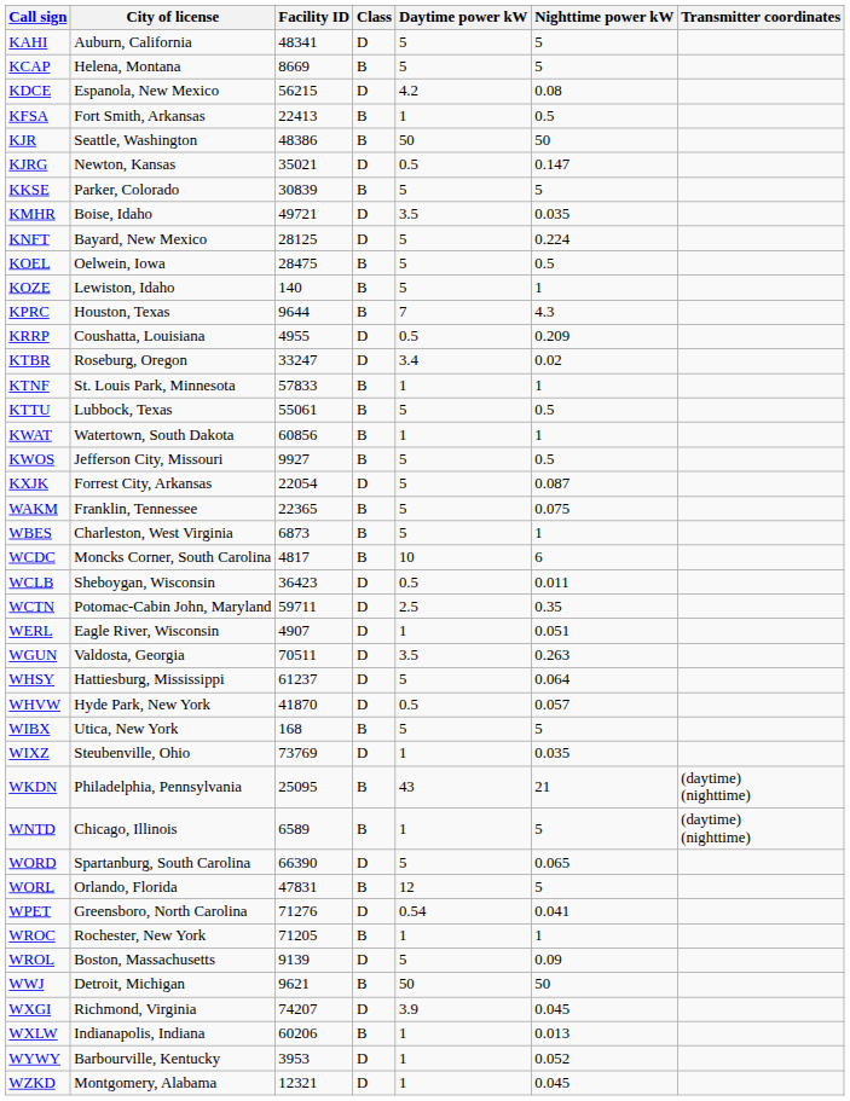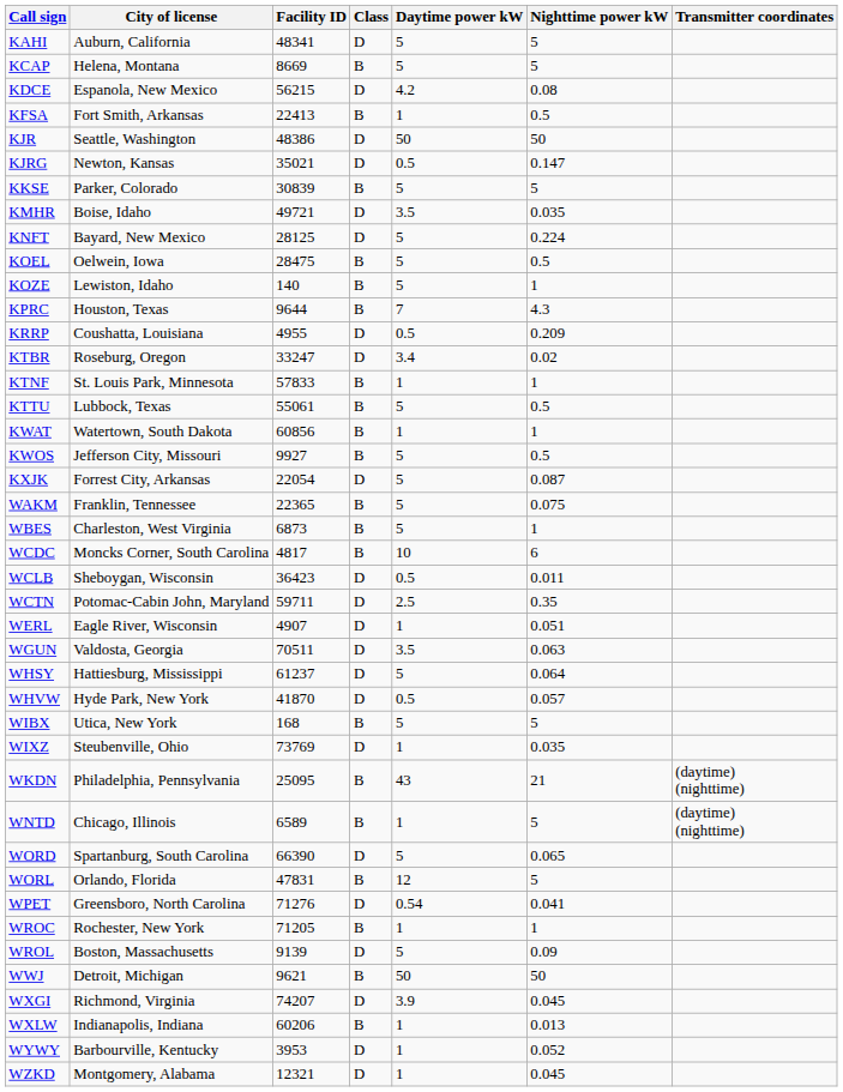 <table class="wikitable sortable">
 <tr>
 <th><a href='#'>Call sign</a></th>
 <th>City of license</th>
 <th>Facility ID</th>
 <th>Class</th>
 <th>Daytime power kW</th>
 <th>Nighttime power kW</th>
 <th>Transmitter coordinates</th>
 </tr>
 <tr>
 <td><a href='#'>KAHI</a></td>
 <td>Auburn, California</td>
 <td>48341</td>
 <td>D</td>
 <td>5</td>
 <td>5</td>
 <td></td>
 </tr>
 <tr>
 <td><a href='#'>KCAP</a></td>
 <td>Helena, Montana</td>
 <td>8669</td>
 <td>B</td>
 <td>5</td>
 <td>5</td>
 <td></td>
 </tr>
 <tr>
 <td><a href='#'>KDCE</a></td>
 <td>Espanola, New Mexico</td>
 <td>56215</td>
 <td>D</td>
 <td>4.2</td>
 <td>0.08</td>
 <td></td>
 </tr>
 <tr>
 <td><a href='#'>KFSA</a></td>
 <td>Fort Smith, Arkansas</td>
 <td>22413</td>
 <td>B</td>
 <td>1</td>
 <td>0.5</td>
 <td></td>
 </tr>
 <tr>
 <td><a href='#'>KJR</a></td>
 <td>Seattle, Washington</td>
 <td>48386</td>
-<td>B</td>
+<td>D</td>
 <td>50</td>
 <td>50</td>
 <td></td>
 </tr>
 <tr>
 <td><a href='#'>KJRG</a></td>
 <td>Newton, Kansas</td>
 <td>35021</td>
 <td>D</td>
 <td>0.5</td>
 <td>0.147</td>
 <td></td>
 </tr>
 <tr>
 <td><a href='#'>KKSE</a></td>
 <td>Parker, Colorado</td>
 <td>30839</td>
 <td>B</td>
 <td>5</td>
 <td>5</td>
 <td></td>
 </tr>
 <tr>
 <td><a href='#'>KMHR</a></td>
 <td>Boise, Idaho</td>
 <td>49721</td>
 <td>D</td>
 <td>3.5</td>
 <td>0.035</td>
 <td></td>
 </tr>
 <tr>
 <td><a href='#'>KNFT</a></td>
 <td>Bayard, New Mexico</td>
 <td>28125</td>
 <td>D</td>
 <td>5</td>
 <td>0.224</td>
 <td></td>
 </tr>
 <tr>
 <td><a href='#'>KOEL</a></td>
 <td>Oelwein, Iowa</td>
 <td>28475</td>
 <td>B</td>
 <td>5</td>
 <td>0.5</td>
 <td></td>
 </tr>
 <tr>
 <td><a href='#'>KOZE</a></td>
 <td>Lewiston, Idaho</td>
 <td>140</td>
 <td>B</td>
 <td>5</td>
 <td>1</td>
 <td></td>
 </tr>
 <tr>
 <td><a href='#'>KPRC</a></td>
 <td>Houston, Texas</td>
 <td>9644</td>
 <td>B</td>
 <td>7</td>
 <td>4.3</td>
 <td></td>
 </tr>
 <tr>
 <td><a href='#'>KRRP</a></td>
 <td>Coushatta, Louisiana</td>
 <td>4955</td>
 <td>D</td>
 <td>0.5</td>
 <td>0.209</td>
 <td></td>
 </tr>
 <tr>
 <td><a href='#'>KTBR</a></td>
 <td>Roseburg, Oregon</td>
 <td>33247</td>
 <td>D</td>
 <td>3.4</td>
 <td>0.02</td>
 <td></td>
 </tr>
 <tr>
 <td><a href='#'>KTNF</a></td>
 <td>St. Louis Park, Minnesota</td>
 <td>57833</td>
 <td>B</td>
 <td>1</td>
 <td>1</td>
 <td></td>
 </tr>
 <tr>
 <td><a href='#'>KTTU</a></td>
 <td>Lubbock, Texas</td>
 <td>55061</td>
 <td>B</td>
 <td>5</td>
 <td>0.5</td>
 <td></td>
 </tr>
 <tr>
 <td><a href='#'>KWAT</a></td>
 <td>Watertown, South Dakota</td>
 <td>60856</td>
 <td>B</td>
 <td>1</td>
 <td>1</td>
 <td></td>
 </tr>
 <tr>
 <td><a href='#'>KWOS</a></td>
 <td>Jefferson City, Missouri</td>
 <td>9927</td>
 <td>B</td>
 <td>5</td>
 <td>0.5</td>
 <td></td>
 </tr>
 <tr>
 <td><a href='#'>KXJK</a></td>
 <td>Forrest City, Arkansas</td>
 <td>22054</td>
 <td>D</td>
 <td>5</td>
 <td>0.087</td>
 <td></td>
 </tr>
 <tr>
 <td><a href='#'>WAKM</a></td>
 <td>Franklin, Tennessee</td>
 <td>22365</td>
 <td>B</td>
 <td>5</td>
 <td>0.075</td>
 <td></td>
 </tr>
 <tr>
 <td><a href='#'>WBES</a></td>
 <td>Charleston, West Virginia</td>
 <td>6873</td>
 <td>B</td>
 <td>5</td>
 <td>1</td>
 <td></td>
 </tr>
 <tr>
 <td><a href='#'>WCDC</a></td>
 <td>Moncks Corner, South Carolina</td>
 <td>4817</td>
 <td>B</td>
 <td>10</td>
 <td>6</td>
 <td></td>
 </tr>
 <tr>
 <td><a href='#'>WCLB</a></td>
 <td>Sheboygan, Wisconsin</td>
 <td>36423</td>
 <td>D</td>
 <td>0.5</td>
 <td>0.011</td>
 <td></td>
 </tr>
 <tr>
 <td><a href='#'>WCTN</a></td>
 <td>Potomac-Cabin John, Maryland</td>
 <td>59711</td>
 <td>D</td>
 <td>2.5</td>
 <td>0.35</td>
 <td></td>
 </tr>
 <tr>
 <td><a href='#'>WERL</a></td>
 <td>Eagle River, Wisconsin</td>
 <td>4907</td>
 <td>D</td>
 <td>1</td>
 <td>0.051</td>
 <td></td>
 </tr>
 <tr>
 <td><a href='#'>WGUN</a></td>
 <td>Valdosta, Georgia</td>
 <td>70511</td>
 <td>D</td>
 <td>3.5</td>
-<td>0.263</td>
+<td>0.063</td>
 <td></td>
 </tr>
 <tr>
 <td><a href='#'>WHSY</a></td>
 <td>Hattiesburg, Mississippi</td>
 <td>61237</td>
 <td>D</td>
 <td>5</td>
 <td>0.064</td>
 <td></td>
 </tr>
 <tr>
 <td><a href='#'>WHVW</a></td>
 <td>Hyde Park, New York</td>
 <td>41870</td>
 <td>D</td>
 <td>0.5</td>
 <td>0.057</td>
 <td></td>
 </tr>
 <tr>
 <td><a href='#'>WIBX</a></td>
 <td>Utica, New York</td>
 <td>168</td>
 <td>B</td>
 <td>5</td>
 <td>5</td>
 <td></td>
 </tr>
 <tr>
 <td><a href='#'>WIXZ</a></td>
 <td>Steubenville, Ohio</td>
 <td>73769</td>
 <td>D</td>
 <td>1</td>
 <td>0.035</td>
 <td></td>
 </tr>
 <tr>
 <td><a href='#'>WKDN</a></td>
 <td>Philadelphia, Pennsylvania</td>
 <td>25095</td>
 <td>B</td>
 <td>43</td>
 <td>21</td>
 <td> (daytime)<br> (nighttime)</td>
 </tr>
 <tr>
 <td><a href='#'>WNTD</a></td>
 <td>Chicago, Illinois</td>
 <td>6589</td>
 <td>B</td>
 <td>1</td>
 <td>5</td>
 <td> (daytime)<br> (nighttime)</td>
 </tr>
 <tr>
 <td><a href='#'>WORD</a></td>
 <td>Spartanburg, South Carolina</td>
 <td>66390</td>
 <td>D</td>
 <td>5</td>
 <td>0.065</td>
 <td></td>
 </tr>
 <tr>
 <td><a href='#'>WORL</a></td>
 <td>Orlando, Florida</td>
 <td>47831</td>
 <td>B</td>
 <td>12</td>
 <td>5</td>
 <td></td>
 </tr>
 <tr>
 <td><a href='#'>WPET</a></td>
 <td>Greensboro, North Carolina</td>
 <td>71276</td>
 <td>D</td>
 <td>0.54</td>
 <td>0.041</td>
 <td></td>
 </tr>
 <tr>
 <td><a href='#'>WROC</a></td>
 <td>Rochester, New York</td>
 <td>71205</td>
 <td>B</td>
 <td>1</td>
 <td>1</td>
 <td></td>
 </tr>
 <tr>
 <td><a href='#'>WROL</a></td>
 <td>Boston, Massachusetts</td>
 <td>9139</td>
 <td>D</td>
 <td>5</td>
 <td>0.09</td>
 <td></td>
 </tr>
 <tr>
 <td><a href='#'>WWJ</a></td>
 <td>Detroit, Michigan</td>
 <td>9621</td>
 <td>B</td>
 <td>50</td>
 <td>50</td>
 <td></td>
 </tr>
 <tr>
 <td><a href='#'>WXGI</a></td>
 <td>Richmond, Virginia</td>
 <td>74207</td>
 <td>D</td>
 <td>3.9</td>
 <td>0.045</td>
 <td></td>
 </tr>
 <tr>
 <td><a href='#'>WXLW</a></td>
 <td>Indianapolis, Indiana</td>
 <td>60206</td>
 <td>B</td>
 <td>1</td>
 <td>0.013</td>
 <td></td>
 </tr>
 <tr>
 <td><a href='#'>WYWY</a></td>
 <td>Barbourville, Kentucky</td>
 <td>3953</td>
 <td>D</td>
 <td>1</td>
 <td>0.052</td>
 <td></td>
 </tr>
 <tr>
 <td><a href='#'>WZKD</a></td>
 <td>Montgomery, Alabama</td>
 <td>12321</td>
 <td>D</td>
 <td>1</td>
 <td>0.045</td>
 <td></td>
 </tr>
 </table>
